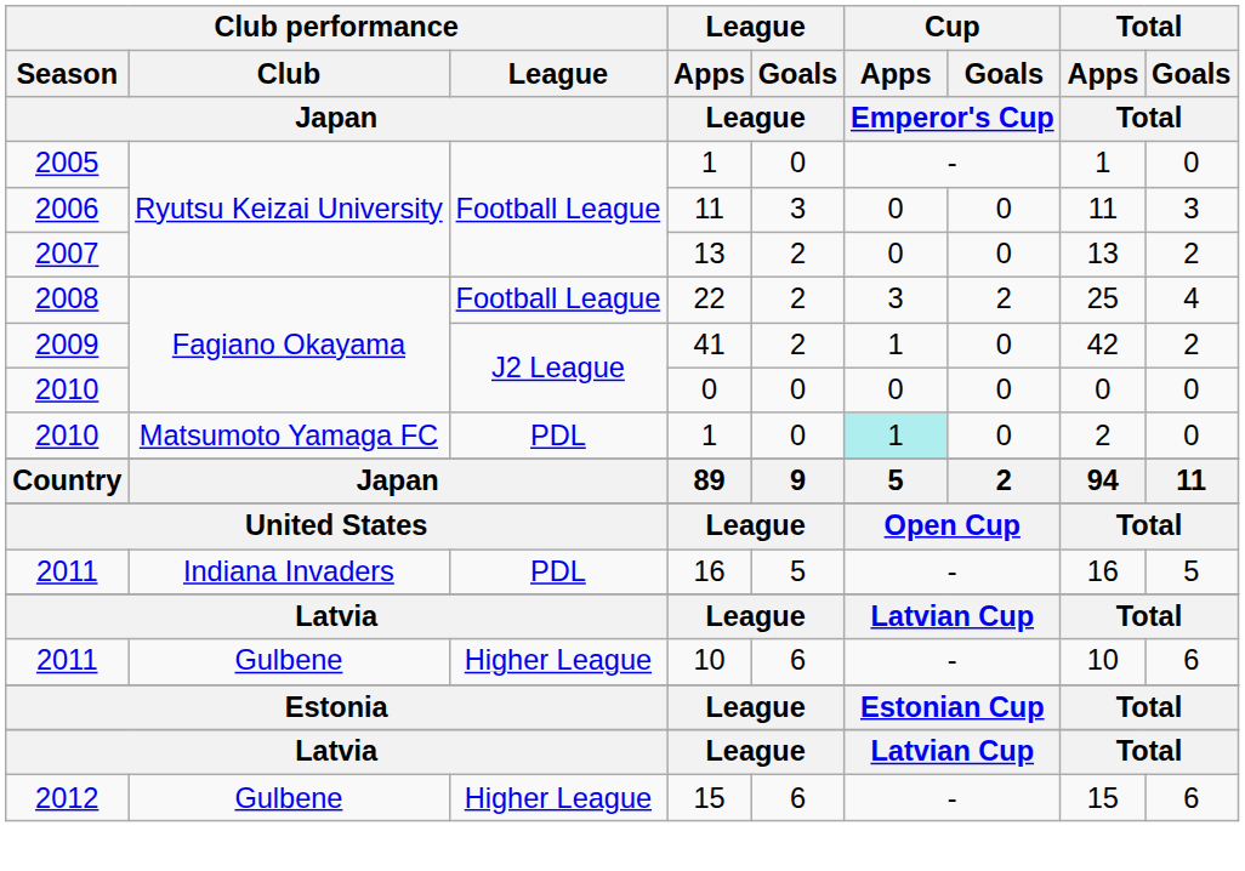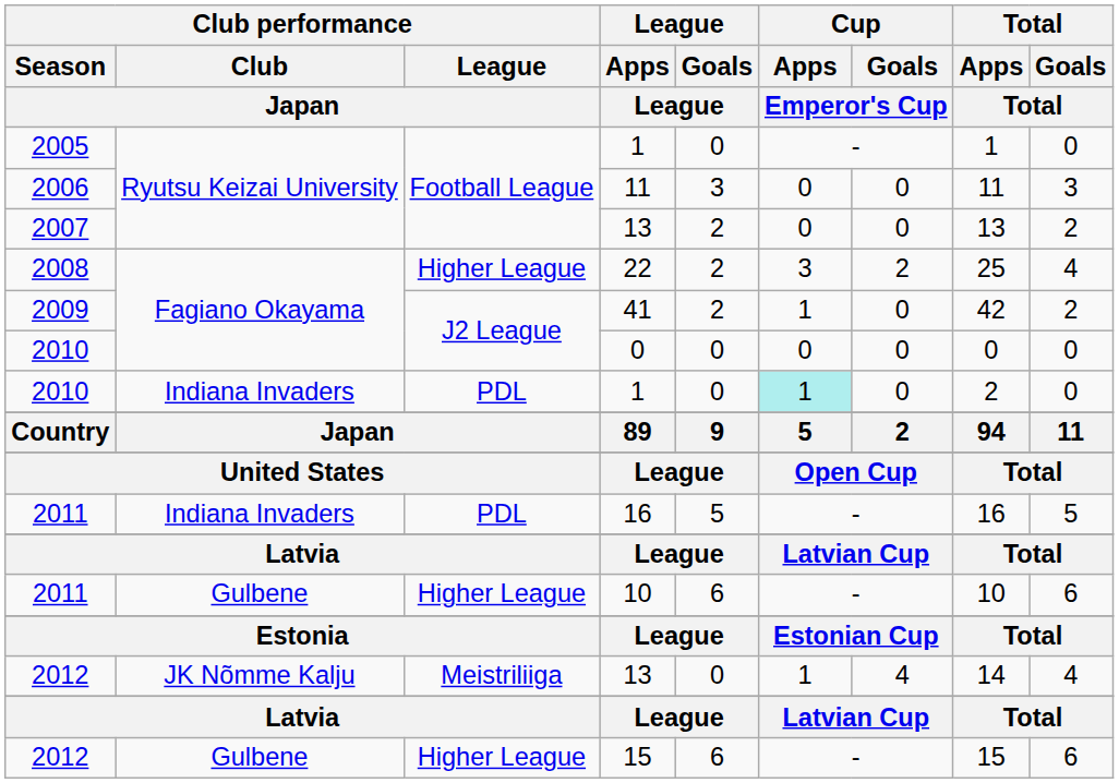 <table class="wikitable" style="text-align:center;">
 <tr>
 <th colspan=3>Club performance</th>
 <th colspan=2>League</th>
 <th colspan=2>Cup</th>
 <th colspan=2>Total</th>
 </tr>
 <tr>
 <th>Season</th>
 <th>Club</th>
 <th>League</th>
 <th>Apps</th>
 <th>Goals</th>
 <th>Apps</th>
 <th>Goals</th>
 <th>Apps</th>
 <th>Goals</th>
 </tr>
 <tr>
 <th colspan=3>Japan</th>
 <th colspan=2>League</th>
 <th colspan=2><a href='#'>Emperor's Cup</a></th>
 <th colspan=2>Total</th>
 </tr>
 <tr>
 <td><a href='#'>2005</a></td>
 <td rowspan="3"><a href='#'>Ryutsu Keizai University</a></td>
 <td rowspan="3"><a href='#'>Football League</a></td>
 <td>1</td>
 <td>0</td>
 <td colspan="2">-</td>
 <td>1</td>
 <td>0</td>
 </tr>
 <tr>
 <td><a href='#'>2006</a></td>
 <td>11</td>
 <td>3</td>
 <td>0</td>
 <td>0</td>
 <td>11</td>
 <td>3</td>
 </tr>
 <tr>
 <td><a href='#'>2007</a></td>
 <td>13</td>
 <td>2</td>
 <td>0</td>
 <td>0</td>
 <td>13</td>
 <td>2</td>
 </tr>
 <tr>
 <td><a href='#'>2008</a></td>
 <td rowspan="3"><a href='#'>Fagiano Okayama</a></td>
-<td><a href='#'>Football League</a></td>
+<td><a href='#'>Higher League</a></td>
 <td>22</td>
 <td>2</td>
 <td>3</td>
 <td>2</td>
 <td>25</td>
 <td>4</td>
 </tr>
 <tr>
 <td><a href='#'>2009</a></td>
 <td rowspan="2"><a href='#'>J2 League</a></td>
 <td>41</td>
 <td>2</td>
 <td>1</td>
 <td>0</td>
 <td>42</td>
 <td>2</td>
 </tr>
 <tr>
 <td><a href='#'>2010</a></td>
 <td>0</td>
 <td>0</td>
 <td>0</td>
 <td>0</td>
 <td>0</td>
 <td>0</td>
 </tr>
 <tr>
 <td><a href='#'>2010</a></td>
-<td><a href='#'>Matsumoto Yamaga FC</a></td>
+<td><a href='#'>Indiana Invaders</a></td>
 <td><a href='#'>PDL</a></td>
 <td>1</td>
 <td>0</td>
 <td style="background: paleturquoise;">1</td>
 <td>0</td>
 <td>2</td>
 <td>0</td>
 </tr>
 <tr>
 </tr>
 <tr>
 <th rowspan=1>Country</th>
 <th colspan=2>Japan</th>
 <th>89</th>
 <th>9</th>
 <th>5</th>
 <th>2</th>
 <th>94</th>
 <th>11</th>
 </tr>
 <tr>
 </tr>
 <tr>
 <th colspan=3>United States</th>
 <th colspan=2>League</th>
 <th colspan=2><a href='#'>Open Cup</a></th>
 <th colspan=2>Total</th>
 </tr>
 <tr>
 <td><a href='#'>2011</a></td>
 <td><a href='#'>Indiana Invaders</a></td>
 <td><a href='#'>PDL</a></td>
 <td>16</td>
 <td>5</td>
 <td colspan="2">-</td>
 <td>16</td>
 <td>5</td>
 </tr>
 <tr>
 </tr>
 <tr>
 <th colspan=3>Latvia</th>
 <th colspan=2>League</th>
 <th colspan=2><a href='#'>Latvian Cup</a></th>
 <th colspan=2>Total</th>
 </tr>
 <tr>
 <td><a href='#'>2011</a></td>
 <td><a href='#'>Gulbene</a></td>
 <td><a href='#'>Higher League</a></td>
 <td>10</td>
 <td>6</td>
 <td colspan="2">-</td>
 <td>10</td>
 <td>6</td>
 </tr>
 <tr>
 </tr>
 <tr>
 <th colspan=3>Estonia</th>
 <th colspan=2>League</th>
 <th colspan=2><a href='#'>Estonian Cup</a></th>
 <th colspan=2>Total</th>
 </tr>
 <tr>
+<td><a href='#'>2012</a></td>
+<td><a href='#'>JK Nõmme Kalju</a></td>
+<td><a href='#'>Meistriliiga</a></td>
+<td>13</td>
+<td>0</td>
+<td>1</td>
+<td>4</td>
+<td>14</td>
+<td>4</td>
+</tr>
+<tr>
 </tr>
 <tr>
 <th colspan=3>Latvia</th>
 <th colspan=2>League</th>
 <th colspan=2><a href='#'>Latvian Cup</a></th>
 <th colspan=2>Total</th>
 </tr>
 <tr>
 <td><a href='#'>2012</a></td>
 <td><a href='#'>Gulbene</a></td>
 <td><a href='#'>Higher League</a></td>
 <td>15</td>
 <td>6</td>
 <td colspan="2">-</td>
 <td>15</td>
 <td>6</td>
 </tr>
 </table>
